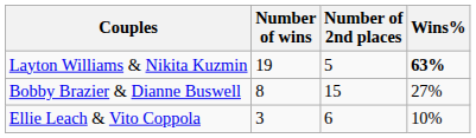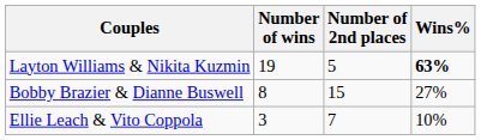 <table class="wikitable">
 <tr>
 <th>Couples</th>
 <th>Number<br>of wins</th>
 <th>Number of<br>2nd places</th>
 <th>Wins%</th>
 </tr>
 <tr>
 <td><a href='#'>Layton Williams</a> & <a href='#'>Nikita Kuzmin</a></td>
 <td>19</td>
 <td>5</td>
 <td><strong>63%</strong></td>
 </tr>
 <tr>
 <td><a href='#'>Bobby Brazier</a> & <a href='#'>Dianne Buswell</a></td>
 <td>8</td>
 <td>15</td>
 <td>27%</td>
 </tr>
 <tr>
 <td><a href='#'>Ellie Leach</a> & <a href='#'>Vito Coppola</a></td>
 <td>3</td>
-<td>6</td>
+<td>7</td>
 <td>10%</td>
 </tr>
 </table>
